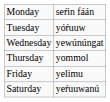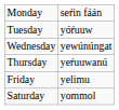 <table class="wikitable">
 <tr>
 <td>Monday</td>
 <td>seŕin fáán</td>
 </tr>
 <tr>
 <td>Tuesday</td>
 <td>yóŕuuw</td>
 </tr>
 <tr>
 <td>Wednesday</td>
 <td>yewúnúngat</td>
 </tr>
 <tr>
 <td>Thursday</td>
-<td>yommol</td>
+<td>yeŕuuwanú</td>
 </tr>
 <tr>
 <td>Friday</td>
 <td>yelimu</td>
 </tr>
 <tr>
 <td>Saturday</td>
-<td>yeŕuuwanú</td>
+<td>yommol</td>
 </tr>
 </table>
